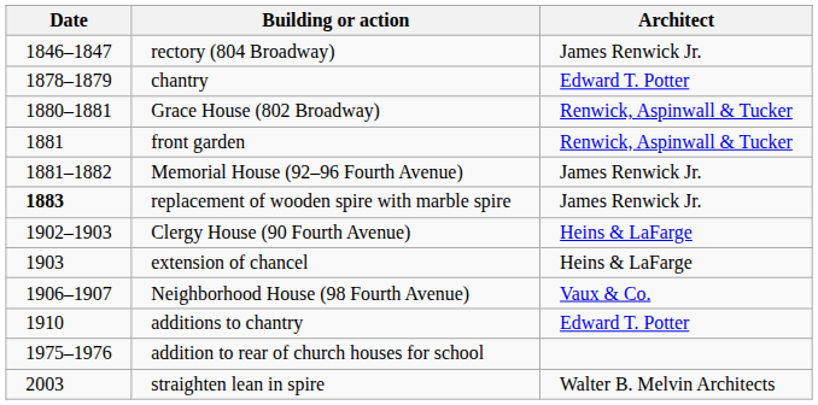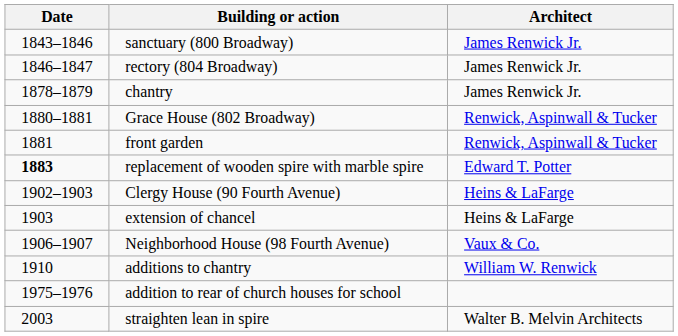 <table class="wikitable" style="margin-left:auto; margin-right:auto;">
 <tr>
 <th>Date</th>
 <th>Building or action</th>
 <th>Architect</th>
+</tr>
+<tr>
+<td style="padding:0.2em 1.0em">1843–1846</td>
+<td style="padding:0.2em 1.0em">sanctuary (800 Broadway)</td>
+<td style="padding:0.2em 1.0em"><a href='#'>James Renwick Jr.</a></td>
 </tr>
 <tr>
 <td style="padding:0.2em 1.0em">1846–1847</td>
 <td style="padding:0.2em 1.0em">rectory (804 Broadway)</td>
 <td style="padding:0.2em 1.0em">James Renwick Jr.</td>
 </tr>
 <tr>
 <td style="padding:0.2em 1.0em">1878–1879</td>
 <td style="padding:0.2em 1.0em">chantry</td>
-<td style="padding:0.2em 1.0em"><a href='#'>Edward T. Potter</a></td>
+<td style="padding:0.2em 1.0em">James Renwick Jr.</td>
 </tr>
 <tr>
 <td style="padding:0.2em 1.0em">1880–1881</td>
 <td style="padding:0.2em 1.0em">Grace House (802 Broadway)</td>
 <td style="padding:0.2em 1.0em"><a href='#'>Renwick, Aspinwall & Tucker</a></td>
 </tr>
 <tr>
 <td style="padding:0.2em 1.0em">1881</td>
 <td style="padding:0.2em 1.0em">front garden</td>
 <td style="padding:0.2em 1.0em"><a href='#'>Renwick, Aspinwall & Tucker</a></td>
 </tr>
 <tr>
-<td style="padding:0.2em 1.0em">1881–1882</td>
-<td style="padding:0.2em 1.0em">Memorial House (92–96 Fourth Avenue)</td>
-<td style="padding:0.2em 1.0em">James Renwick Jr.</td>
-</tr>
-<tr>
 <td style="padding:0.2em 1.0em"><strong>1883</strong></td>
 <td style="padding:0.2em 1.0em">replacement of wooden spire with marble spire  </td>
-<td style="padding:0.2em 1.0em">James Renwick Jr.</td>
+<td style="padding:0.2em 1.0em"><a href='#'>Edward T. Potter</a></td>
 </tr>
 <tr>
 <td style="padding:0.2em 1.0em">1902–1903</td>
 <td style="padding:0.2em 1.0em">Clergy House (90 Fourth Avenue)</td>
 <td style="padding:0.2em 1.0em"><a href='#'>Heins & LaFarge</a></td>
 </tr>
 <tr>
 <td style="padding:0.2em 1.0em">1903</td>
 <td style="padding:0.2em 1.0em">extension of chancel</td>
 <td style="padding:0.2em 1.0em">Heins & LaFarge</td>
 </tr>
 <tr>
 <td style="padding:0.2em 1.0em">1906–1907</td>
 <td style="padding:0.2em 1.0em">Neighborhood House (98 Fourth Avenue)</td>
 <td style="padding:0.2em 1.0em"><a href='#'>Vaux & Co.</a></td>
 </tr>
 <tr>
 <td style="padding:0.2em 1.0em">1910</td>
 <td style="padding:0.2em 1.0em">additions to chantry</td>
-<td style="padding:0.2em 1.0em"><a href='#'>Edward T. Potter</a></td>
+<td style="padding:0.2em 1.0em"><a href='#'>William W. Renwick</a></td>
 </tr>
 <tr>
 <td style="padding:0.2em 1.0em">1975–1976</td>
 <td style="padding:0.2em 1.0em">addition to rear of church houses for school</td>
 <td style="padding:0.2em 1.0em"></td>
 </tr>
 <tr>
 <td style="padding:0.2em 1.0em">2003</td>
 <td style="padding:0.2em 1.0em">straighten lean in spire</td>
 <td style="padding:0.2em 1.0em">Walter B. Melvin Architects</td>
 </tr>
 </table>
